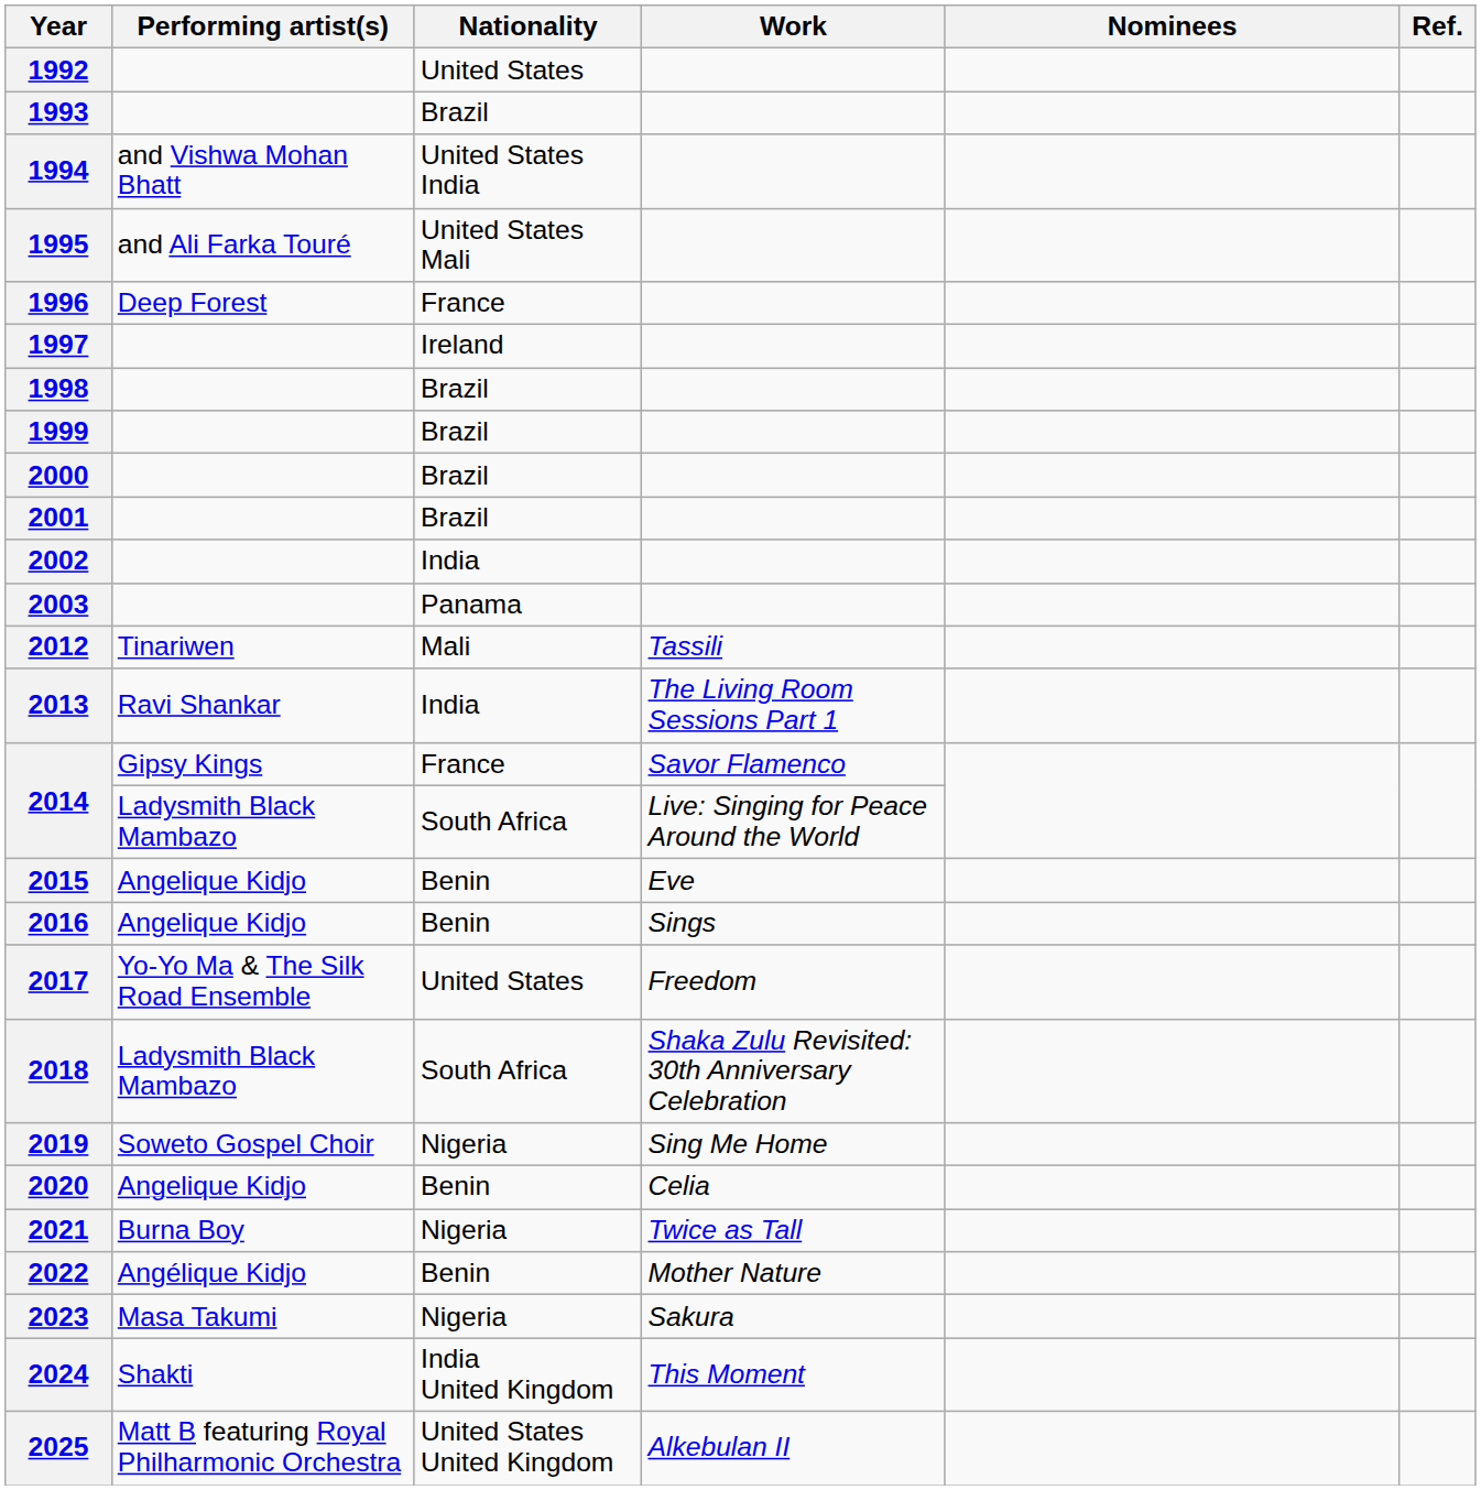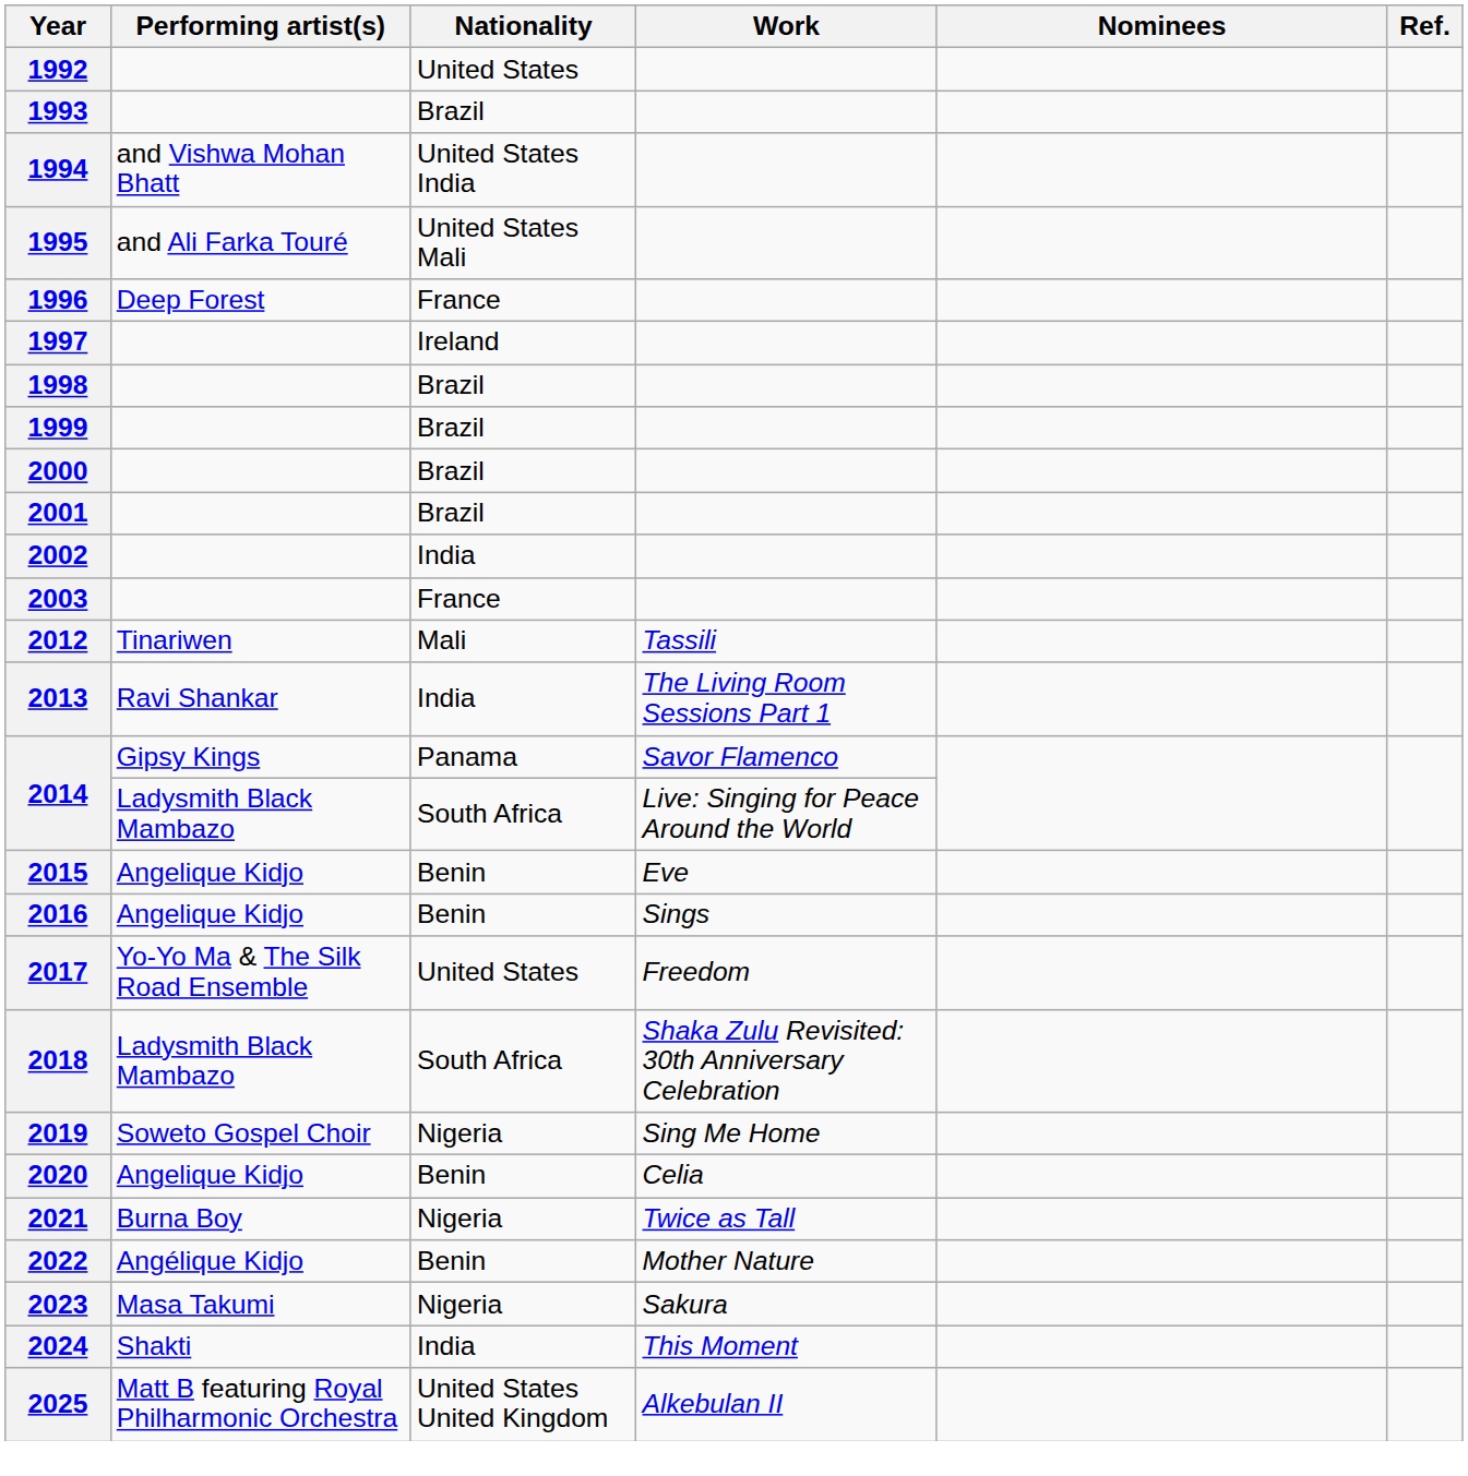 <table class="wikitable">
 <tr>
 <th width="7%">Year</th>
 <th width="20%">Performing artist(s)</th>
 <th width="15%">Nationality</th>
 <th width="20%">Work</th>
 <th width="30%" class=unsortable>Nominees</th>
 <th width="5%" class=unsortable>Ref.</th>
 </tr>
 <tr>
 <th scope="row" style="text-align:center;"><a href='#'>1992</a></th>
 <td></td>
 <td>United States</td>
 <td></td>
 <td></td>
 <td style="text-align:center;"></td>
 </tr>
 <tr>
 <th scope="row" style="text-align:center;"><a href='#'>1993</a></th>
 <td></td>
 <td>Brazil</td>
 <td></td>
 <td></td>
 <td style="text-align:center;"></td>
 </tr>
 <tr>
 <th scope="row" style="text-align:center;"><a href='#'>1994</a></th>
 <td> and <a href='#'>Vishwa Mohan Bhatt</a></td>
 <td>United States<br>India</td>
 <td></td>
 <td></td>
 <td style="text-align:center;"></td>
 </tr>
 <tr>
 <th scope="row" style="text-align:center;"><a href='#'>1995</a></th>
 <td> and <a href='#'>Ali Farka Touré</a></td>
 <td>United States<br>Mali</td>
 <td></td>
 <td></td>
 <td style="text-align:center;"></td>
 </tr>
 <tr>
 <th scope="row" style="text-align:center;"><a href='#'>1996</a></th>
 <td><a href='#'>Deep Forest</a></td>
 <td>France</td>
 <td></td>
 <td></td>
 <td style="text-align:center;"></td>
 </tr>
 <tr>
 <th scope="row" style="text-align:center;"><a href='#'>1997</a></th>
 <td></td>
 <td>Ireland</td>
 <td></td>
 <td></td>
 <td style="text-align:center;"></td>
 </tr>
 <tr>
 <th scope="row" style="text-align:center;"><a href='#'>1998</a></th>
 <td></td>
 <td>Brazil</td>
 <td></td>
 <td></td>
 <td style="text-align:center;"></td>
 </tr>
 <tr>
 <th scope="row" style="text-align:center;"><a href='#'>1999</a></th>
 <td></td>
 <td>Brazil</td>
 <td></td>
 <td></td>
 <td style="text-align:center;"></td>
 </tr>
 <tr>
 <th scope="row" style="text-align:center;"><a href='#'>2000</a></th>
 <td></td>
 <td>Brazil</td>
 <td></td>
 <td></td>
 <td style="text-align:center;"></td>
 </tr>
 <tr>
 <th scope="row" style="text-align:center;"><a href='#'>2001</a></th>
 <td></td>
 <td>Brazil</td>
 <td></td>
 <td></td>
 <td style="text-align:center;"></td>
 </tr>
 <tr>
 <th scope="row" style="text-align:center;"><a href='#'>2002</a></th>
 <td></td>
 <td>India</td>
 <td></td>
 <td></td>
 <td style="text-align:center;"></td>
 </tr>
 <tr>
 <th scope="row" style="text-align:center;"><a href='#'>2003</a></th>
 <td></td>
-<td>Panama</td>
+<td>France</td>
 <td></td>
 <td></td>
 <td style="text-align:center;"></td>
 </tr>
 <tr>
 <th scope="row" style="text-align:center;"><a href='#'>2012</a></th>
 <td><a href='#'>Tinariwen</a></td>
 <td>Mali</td>
 <td><em><a href='#'>Tassili</a></em></td>
 <td></td>
 <td style="text-align:center;"></td>
 </tr>
 <tr>
 <th scope="row" style="text-align:center;"><a href='#'>2013</a></th>
 <td><a href='#'>Ravi Shankar</a></td>
 <td>India</td>
 <td><em><a href='#'>The Living Room Sessions Part 1</a></em></td>
 <td></td>
 <td style="text-align:center;"></td>
 </tr>
 <tr>
 <th rowspan="2" scope="row" style="text-align:center;"><a href='#'>2014</a></th>
 <td><a href='#'>Gipsy Kings</a></td>
-<td>France</td>
+<td>Panama</td>
 <td><em><a href='#'>Savor Flamenco</a></em></td>
 <td rowspan="2"></td>
 <td rowspan="2"></td>
 </tr>
 <tr>
 <td><a href='#'>Ladysmith Black Mambazo</a></td>
 <td>South Africa</td>
 <td><em>Live: Singing for Peace Around the World</em></td>
 </tr>
 <tr>
 <th scope="row" style="text-align:center;"><a href='#'>2015</a></th>
 <td><a href='#'>Angelique Kidjo</a></td>
 <td>Benin</td>
 <td><em>Eve</em></td>
 <td></td>
 <td style="text-align:center;"></td>
 </tr>
 <tr>
 <th scope="row" style="text-align:center;"><a href='#'>2016</a></th>
 <td><a href='#'>Angelique Kidjo</a></td>
 <td>Benin</td>
 <td><em>Sings</em></td>
 <td></td>
 <td style="text-align:center;"></td>
 </tr>
 <tr>
 <th scope="row" style="text-align:center;"><a href='#'>2017</a></th>
 <td><a href='#'>Yo-Yo Ma</a> & <a href='#'>The Silk Road Ensemble</a></td>
 <td>United States</td>
 <td><em>Freedom</em></td>
 <td></td>
 <td style="text-align:center;"></td>
 </tr>
 <tr>
 <th scope="row" style="text-align:center;"><a href='#'>2018</a></th>
 <td><a href='#'>Ladysmith Black Mambazo</a></td>
 <td>South Africa</td>
 <td><em><a href='#'>Shaka Zulu</a> Revisited: 30th Anniversary Celebration</em></td>
 <td></td>
 <td style="text-align:center;"></td>
 </tr>
 <tr>
 <th scope="row" style="text-align:center;"><a href='#'>2019</a></th>
 <td><a href='#'>Soweto Gospel Choir</a></td>
 <td>Nigeria</td>
 <td><em>Sing Me Home</em></td>
 <td></td>
 <td style="text-align:center;"></td>
 </tr>
 <tr>
 <th scope="row" style="text-align:center;"><a href='#'>2020</a></th>
 <td><a href='#'>Angelique Kidjo</a></td>
 <td>Benin</td>
 <td><em>Celia</em></td>
 <td></td>
 <td style="text-align:center;"></td>
 </tr>
 <tr>
 <th scope="row" style="text-align:center;"><a href='#'>2021</a></th>
 <td><a href='#'>Burna Boy</a></td>
 <td>Nigeria</td>
 <td><em><a href='#'>Twice as Tall</a></em></td>
 <td></td>
 <td style="text-align:center;"></td>
 </tr>
 <tr>
 <th scope="row" style="text-align:center;"><a href='#'>2022</a></th>
 <td><a href='#'>Angélique Kidjo</a></td>
 <td>Benin</td>
 <td><em>Mother Nature</em></td>
 <td></td>
 <td style="text-align:center;"></td>
 </tr>
 <tr>
 <th scope="row" style="text-align:center;"><a href='#'>2023</a></th>
 <td><a href='#'>Masa Takumi</a></td>
 <td>Nigeria</td>
 <td><em>Sakura</em></td>
 <td></td>
 <td style="text-align:center;"></td>
 </tr>
 <tr>
 <th scope="row" style="text-align:center;"><a href='#'>2024</a></th>
 <td><a href='#'>Shakti</a></td>
-<td>India<br>United Kingdom</td>
+<td>India</td>
 <td><em><a href='#'>This Moment</a></em></td>
 <td></td>
 <td style="text-align:center;"></td>
 </tr>
 <tr>
 <th scope="row" style="text-align:center;"><a href='#'>2025</a></th>
 <td><a href='#'>Matt B</a> featuring <a href='#'>Royal Philharmonic Orchestra</a></td>
 <td>United States<br>United Kingdom</td>
 <td><em><a href='#'>Alkebulan II</a></em></td>
 <td></td>
 <td></td>
 </tr>
 </table>
